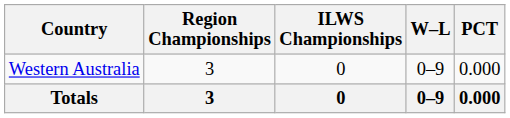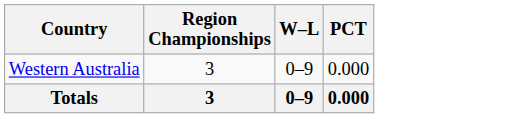 <table class="wikitable">
 <tr>
 <th>Country</th>
 <th>Region<br>Championships</th>
-<th>ILWS<br>Championships</th>
 <th>W–L</th>
 <th>PCT</th>
 </tr>
 <tr>
 <td> <a href='#'>Western Australia</a></td>
 <td align=center>3</td>
-<td align="center">0</td>
 <td align=center>0–9</td>
 <td align="center">0.000</td>
 </tr>
 <tr>
 <th>Totals</th>
 <th>3</th>
-<th>0</th>
 <th>0–9</th>
 <th>0.000</th>
 </tr>
 </table>
